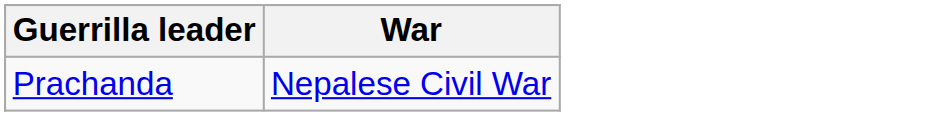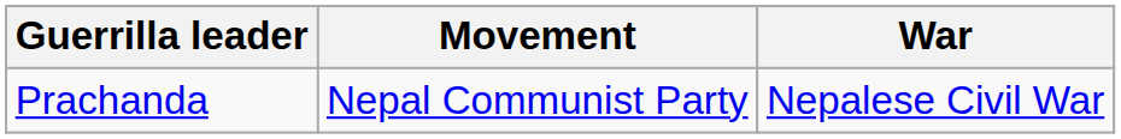 <table class="wikitable">
 <tr>
 <th>Guerrilla leader</th>
+<th>Movement</th>
 <th>War</th>
 </tr>
 <tr>
 <td><a href='#'>Prachanda</a></td>
+<td><a href='#'>Nepal Communist Party</a></td>
 <td><a href='#'>Nepalese Civil War</a></td>
 </tr>
 </table>
